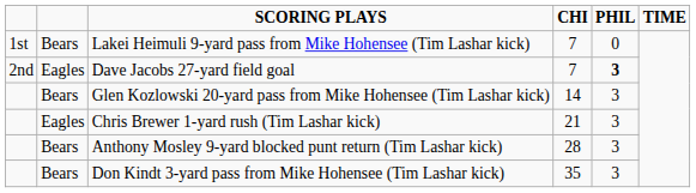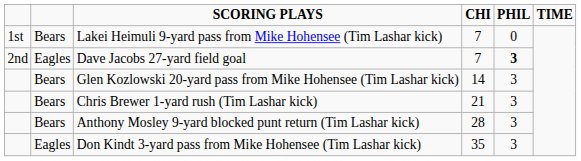 <table class="wikitable">
 <tr align="center">
 <td></td>
 <td></td>
 <td><strong>SCORING PLAYS</strong></td>
 <td><strong>CHI</strong></td>
 <td><strong>PHIL</strong></td>
 <td><strong>TIME</strong></td>
 </tr>
 <tr align="left">
 <td>1st</td>
 <td>Bears</td>
 <td>Lakei Heimuli 9-yard pass from <a href='#'>Mike Hohensee</a> (Tim Lashar kick)</td>
 <td - align="center">7</td>
 <td - align="center">0</td>
 </tr>
 <tr align="left">
 <td>2nd</td>
 <td>Eagles</td>
 <td>Dave Jacobs 27-yard field goal</td>
 <td - align="center">7</td>
 <td - align="center"><strong>3</strong></td>
 </tr>
 <tr align="left">
 <td></td>
 <td>Bears</td>
 <td>Glen Kozlowski 20-yard pass from Mike Hohensee (Tim Lashar kick)</td>
 <td - align="center">14</td>
 <td - align="center">3</td>
 </tr>
 <tr align="left">
 <td></td>
-<td>Eagles</td>
+<td>Bears</td>
 <td>Chris Brewer 1-yard rush (Tim Lashar kick)</td>
 <td - align="center">21</td>
 <td - align="center">3</td>
 </tr>
 <tr align="left">
 <td></td>
 <td>Bears</td>
 <td>Anthony Mosley 9-yard blocked punt return (Tim Lashar kick)</td>
 <td - align="center">28</td>
 <td - align="center">3</td>
 </tr>
 <tr align="left">
 <td></td>
-<td>Bears</td>
+<td>Eagles</td>
 <td>Don Kindt 3-yard pass from Mike Hohensee (Tim Lashar kick)</td>
 <td - align="center">35</td>
 <td - align="center">3</td>
 </tr>
 </table>
